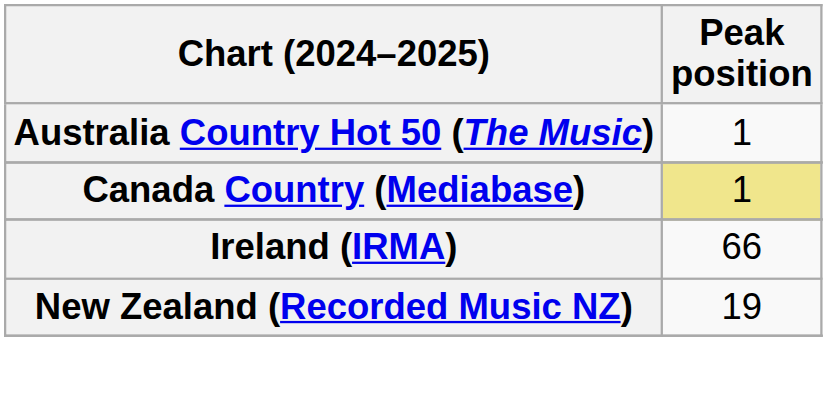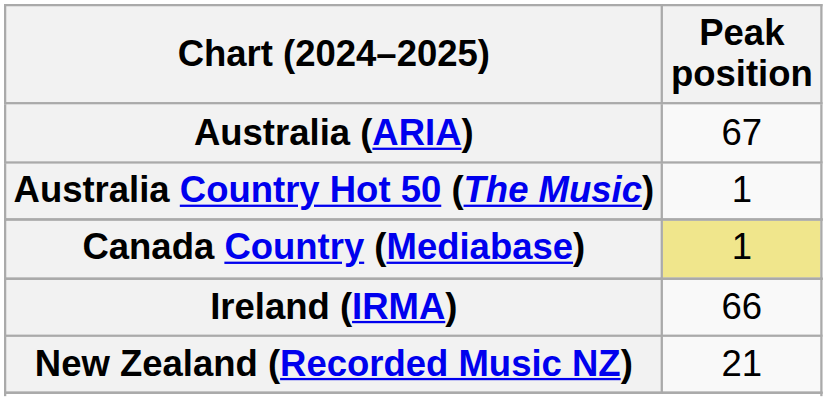 <table class="wikitable sortable plainrowheaders" style="text-align:center">
 <tr>
 <th scope="col">Chart (2024–2025)</th>
 <th scope="col">Peak<br>position</th>
+</tr>
+<tr>
+<th scope="row">Australia (<a href='#'>ARIA</a>)</th>
+<td>67</td>
 </tr>
 <tr>
 <th scope="row">Australia <a href='#'>Country Hot 50</a> (<em><a href='#'>The Music</a></em>)</th>
 <td>1</td>
 </tr>
 <tr>
 </tr>
 <tr>
 <th scope="row">Canada <a href='#'>Country</a> (<a href='#'>Mediabase</a>)</th>
 <td style="background: khaki;">1</td>
 </tr>
 <tr>
 </tr>
 <tr>
 <th scope="row">Ireland (<a href='#'>IRMA</a>)</th>
 <td>66</td>
 </tr>
 <tr>
 <th scope="row">New Zealand (<a href='#'>Recorded Music NZ</a>)</th>
-<td>19</td>
+<td>21</td>
 </tr>
 <tr>
 </tr>
 <tr>
 </tr>
 <tr>
 </tr>
 <tr>
 </tr>
 </table>
